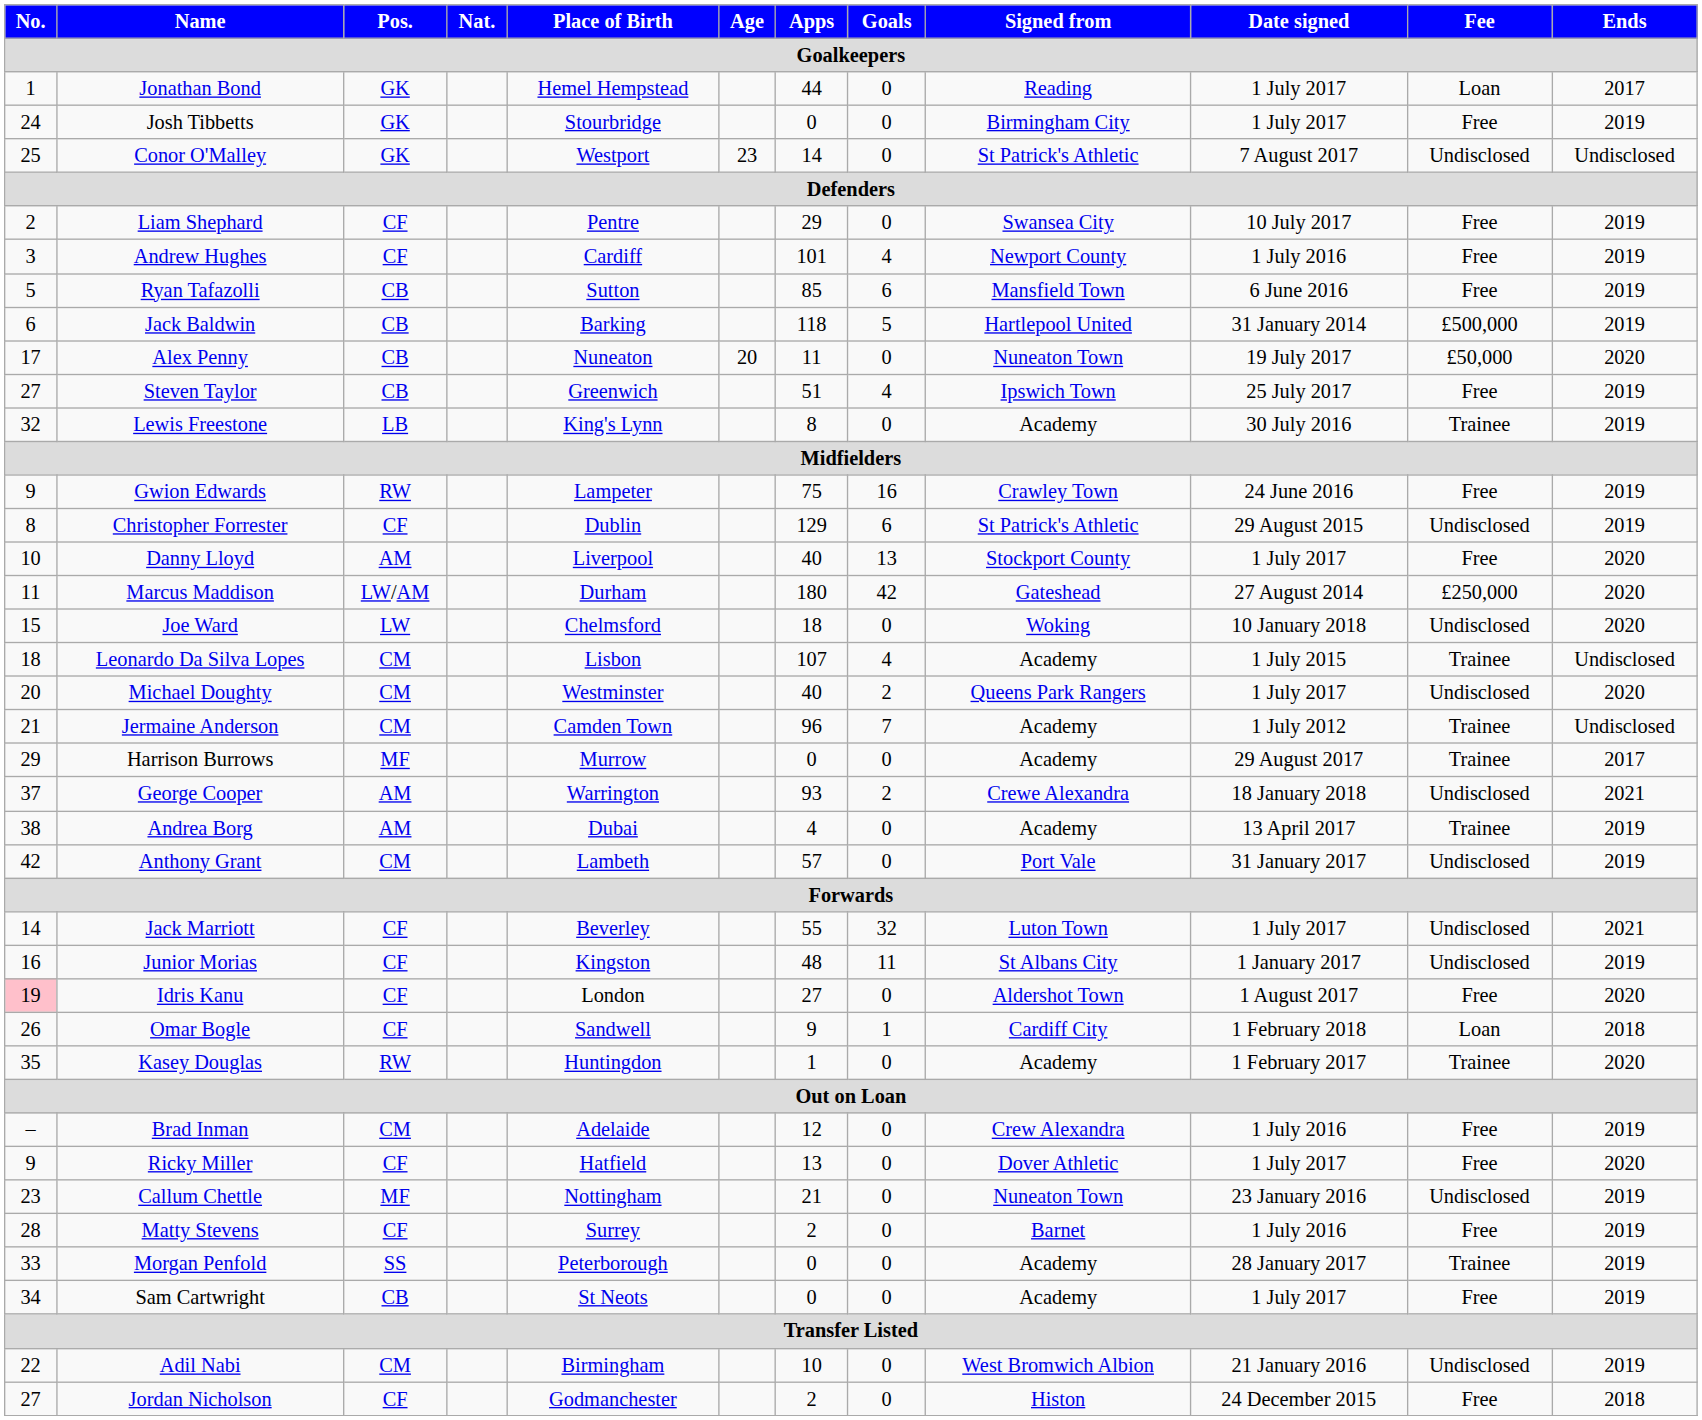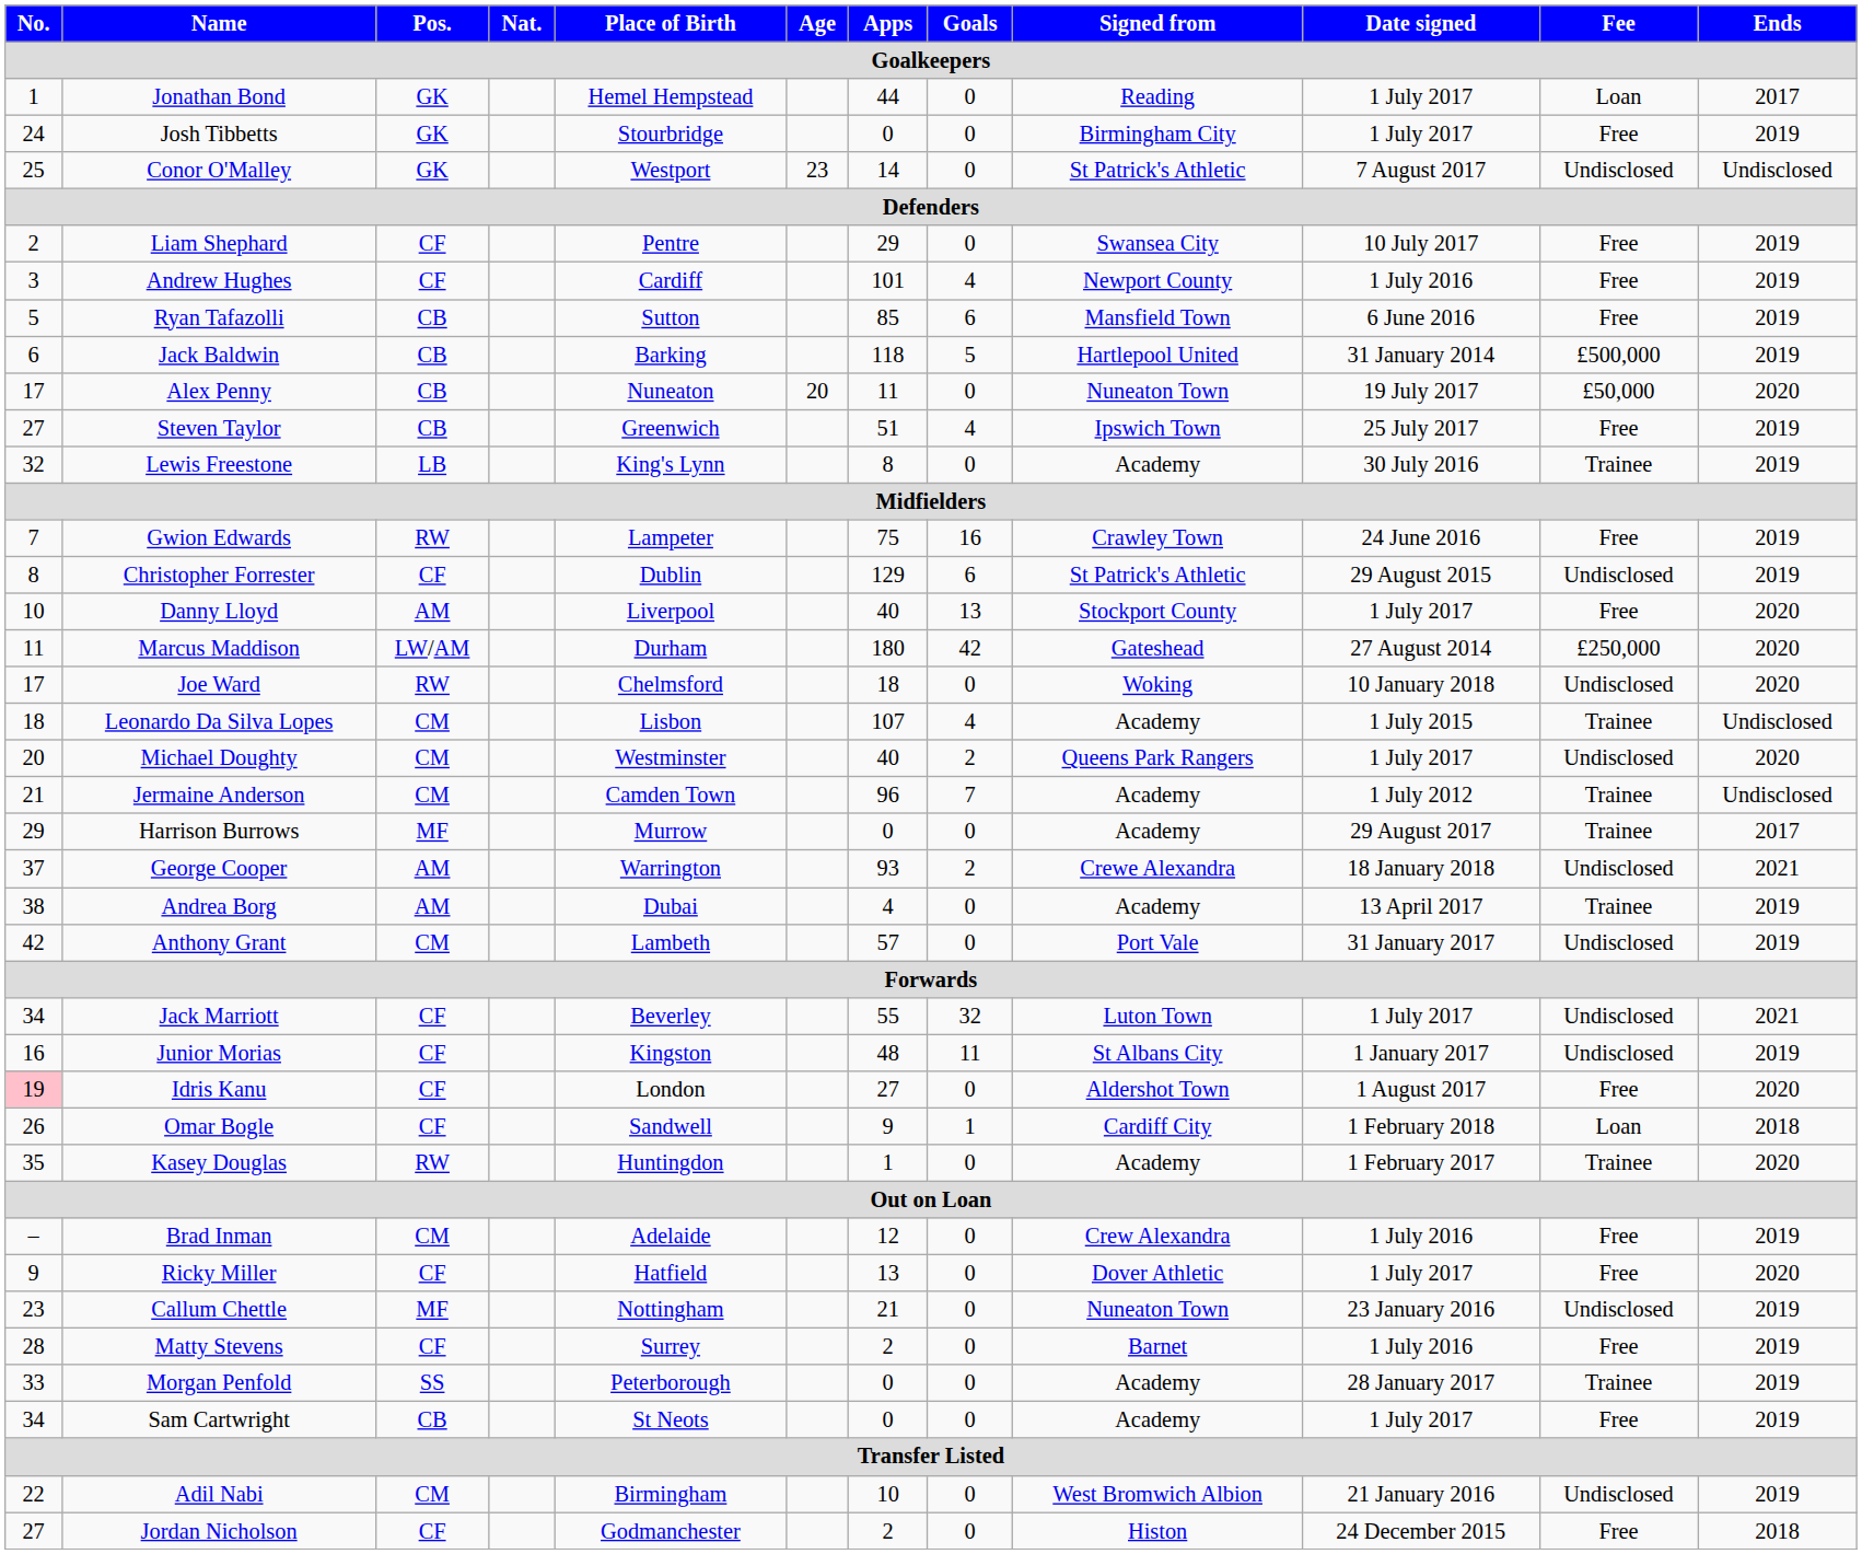 <table class="wikitable" style="text-align:center; font-size:95%; width:100%;">
 <tr>
 <th style="background:blue; color:white; text-align:center;">No.</th>
 <th style="background:blue; color:white; text-align:center;">Name</th>
 <th style="background:blue; color:white; text-align:center;">Pos.</th>
 <th style="background:blue; color:white; text-align:center;">Nat.</th>
 <th style="background:blue; color:white; text-align:center;">Place of Birth</th>
 <th style="background:blue; color:white; text-align:center;">Age</th>
 <th style="background:blue; color:white; text-align:center;">Apps</th>
 <th style="background:blue; color:white; text-align:center;">Goals</th>
 <th style="background:blue; color:white; text-align:center;">Signed from</th>
 <th style="background:blue; color:white; text-align:center;">Date signed</th>
 <th style="background:blue; color:white; text-align:center;">Fee</th>
 <th style="background:blue; color:white; text-align:center;">Ends</th>
 </tr>
 <tr>
 <th colspan="14" style="background:#dcdcdc; text-align:center;">Goalkeepers</th>
 </tr>
 <tr>
 <td>1</td>
 <td><a href='#'>Jonathan Bond</a></td>
 <td><a href='#'>GK</a></td>
 <td></td>
 <td><a href='#'>Hemel Hempstead</a></td>
 <td></td>
 <td>44</td>
 <td>0</td>
 <td><a href='#'>Reading</a></td>
 <td>1 July 2017</td>
 <td>Loan</td>
 <td>2017</td>
 </tr>
 <tr>
 <td>24</td>
 <td>Josh Tibbetts</td>
 <td><a href='#'>GK</a></td>
 <td></td>
 <td><a href='#'>Stourbridge</a></td>
 <td></td>
 <td>0</td>
 <td>0</td>
 <td><a href='#'>Birmingham City</a></td>
 <td>1 July 2017</td>
 <td>Free</td>
 <td>2019</td>
 </tr>
 <tr>
 <td>25</td>
 <td><a href='#'>Conor O'Malley</a></td>
 <td><a href='#'>GK</a></td>
 <td></td>
 <td><a href='#'>Westport</a></td>
 <td>23</td>
 <td>14</td>
 <td>0</td>
 <td><a href='#'>St Patrick's Athletic</a></td>
 <td>7 August 2017</td>
 <td>Undisclosed</td>
 <td>Undisclosed</td>
 </tr>
 <tr>
 <th colspan="14" style="background:#dcdcdc; text-align:center;">Defenders</th>
 </tr>
 <tr>
 <td>2</td>
 <td><a href='#'>Liam Shephard</a></td>
 <td><a href='#'>CF</a></td>
 <td></td>
 <td><a href='#'>Pentre</a></td>
 <td></td>
 <td>29</td>
 <td>0</td>
 <td><a href='#'>Swansea City</a></td>
 <td>10 July 2017</td>
 <td>Free</td>
 <td>2019</td>
 </tr>
 <tr>
 <td>3</td>
 <td><a href='#'>Andrew Hughes</a></td>
 <td><a href='#'>CF</a></td>
 <td></td>
 <td><a href='#'>Cardiff</a></td>
 <td></td>
 <td>101</td>
 <td>4</td>
 <td><a href='#'>Newport County</a></td>
 <td>1 July 2016</td>
 <td>Free</td>
 <td>2019</td>
 </tr>
 <tr>
 <td>5</td>
 <td><a href='#'>Ryan Tafazolli</a></td>
 <td><a href='#'>CB</a></td>
 <td></td>
 <td><a href='#'>Sutton</a></td>
 <td></td>
 <td>85</td>
 <td>6</td>
 <td><a href='#'>Mansfield Town</a></td>
 <td>6 June 2016</td>
 <td>Free</td>
 <td>2019</td>
 </tr>
 <tr>
 <td>6</td>
 <td><a href='#'>Jack Baldwin</a></td>
 <td><a href='#'>CB</a></td>
 <td></td>
 <td><a href='#'>Barking</a></td>
 <td></td>
 <td>118</td>
 <td>5</td>
 <td><a href='#'>Hartlepool United</a></td>
 <td>31 January 2014</td>
 <td>£500,000</td>
 <td>2019</td>
 </tr>
 <tr>
 <td>17</td>
 <td><a href='#'>Alex Penny</a></td>
 <td><a href='#'>CB</a></td>
 <td></td>
 <td><a href='#'>Nuneaton</a></td>
 <td>20</td>
 <td>11</td>
 <td>0</td>
 <td><a href='#'>Nuneaton Town</a></td>
 <td>19 July 2017</td>
 <td>£50,000</td>
 <td>2020</td>
 </tr>
 <tr>
 <td>27</td>
 <td><a href='#'>Steven Taylor</a></td>
 <td><a href='#'>CB</a></td>
 <td></td>
 <td><a href='#'>Greenwich</a></td>
 <td></td>
 <td>51</td>
 <td>4</td>
 <td><a href='#'>Ipswich Town</a></td>
 <td>25 July 2017</td>
 <td>Free</td>
 <td>2019</td>
 </tr>
 <tr>
 <td>32</td>
 <td><a href='#'>Lewis Freestone</a></td>
 <td><a href='#'>LB</a></td>
 <td></td>
 <td><a href='#'>King's Lynn</a></td>
 <td></td>
 <td>8</td>
 <td>0</td>
 <td>Academy</td>
 <td>30 July 2016</td>
 <td>Trainee</td>
 <td>2019</td>
 </tr>
 <tr>
 <th colspan="14" style="background:#dcdcdc; text-align:center;">Midfielders</th>
 </tr>
 <tr>
-<td>9</td>
+<td>7</td>
 <td><a href='#'>Gwion Edwards</a></td>
 <td><a href='#'>RW</a></td>
 <td></td>
 <td><a href='#'>Lampeter</a></td>
 <td></td>
 <td>75</td>
 <td>16</td>
 <td><a href='#'>Crawley Town</a></td>
 <td>24 June 2016</td>
 <td>Free</td>
 <td>2019</td>
 </tr>
 <tr>
 <td>8</td>
 <td><a href='#'>Christopher Forrester</a></td>
 <td><a href='#'>CF</a></td>
 <td></td>
 <td><a href='#'>Dublin</a></td>
 <td></td>
 <td>129</td>
 <td>6</td>
 <td><a href='#'>St Patrick's Athletic</a></td>
 <td>29 August 2015</td>
 <td>Undisclosed</td>
 <td>2019</td>
 </tr>
 <tr>
 <td>10</td>
 <td><a href='#'>Danny Lloyd</a></td>
 <td><a href='#'>AM</a></td>
 <td></td>
 <td><a href='#'>Liverpool</a></td>
 <td></td>
 <td>40</td>
 <td>13</td>
 <td><a href='#'>Stockport County</a></td>
 <td>1 July 2017</td>
 <td>Free</td>
 <td>2020</td>
 </tr>
 <tr>
 <td>11</td>
 <td><a href='#'>Marcus Maddison</a></td>
 <td><a href='#'>LW</a>/<a href='#'>AM</a></td>
 <td></td>
 <td><a href='#'>Durham</a></td>
 <td></td>
 <td>180</td>
 <td>42</td>
 <td><a href='#'>Gateshead</a></td>
 <td>27 August 2014</td>
 <td>£250,000</td>
 <td>2020</td>
 </tr>
 <tr>
-<td>15</td>
+<td>17</td>
 <td><a href='#'>Joe Ward</a></td>
-<td><a href='#'>LW</a></td>
+<td><a href='#'>RW</a></td>
 <td></td>
 <td><a href='#'>Chelmsford</a></td>
 <td></td>
 <td>18</td>
 <td>0</td>
 <td><a href='#'>Woking</a></td>
 <td>10 January 2018</td>
 <td>Undisclosed</td>
 <td>2020</td>
 </tr>
 <tr>
 <td>18</td>
 <td><a href='#'>Leonardo Da Silva Lopes</a></td>
 <td><a href='#'>CM</a></td>
 <td></td>
 <td><a href='#'>Lisbon</a></td>
 <td></td>
 <td>107</td>
 <td>4</td>
 <td>Academy</td>
 <td>1 July 2015</td>
 <td>Trainee</td>
 <td>Undisclosed</td>
 </tr>
 <tr>
 <td>20</td>
 <td><a href='#'>Michael Doughty</a></td>
 <td><a href='#'>CM</a></td>
 <td></td>
 <td><a href='#'>Westminster</a></td>
 <td></td>
 <td>40</td>
 <td>2</td>
 <td><a href='#'>Queens Park Rangers</a></td>
 <td>1 July 2017</td>
 <td>Undisclosed</td>
 <td>2020</td>
 </tr>
 <tr>
 <td>21</td>
 <td><a href='#'>Jermaine Anderson</a></td>
 <td><a href='#'>CM</a></td>
 <td></td>
 <td><a href='#'>Camden Town</a></td>
 <td></td>
 <td>96</td>
 <td>7</td>
 <td>Academy</td>
 <td>1 July 2012</td>
 <td>Trainee</td>
 <td>Undisclosed</td>
 </tr>
 <tr>
 <td>29</td>
 <td>Harrison Burrows</td>
 <td><a href='#'>MF</a></td>
 <td></td>
 <td><a href='#'>Murrow</a></td>
 <td></td>
 <td>0</td>
 <td>0</td>
 <td>Academy</td>
 <td>29 August 2017</td>
 <td>Trainee</td>
 <td>2017</td>
 </tr>
 <tr>
 <td>37</td>
 <td><a href='#'>George Cooper</a></td>
 <td><a href='#'>AM</a></td>
 <td></td>
 <td><a href='#'>Warrington</a></td>
 <td></td>
 <td>93</td>
 <td>2</td>
 <td><a href='#'>Crewe Alexandra</a></td>
 <td>18 January 2018</td>
 <td>Undisclosed</td>
 <td>2021</td>
 </tr>
 <tr>
 <td>38</td>
 <td><a href='#'>Andrea Borg</a></td>
 <td><a href='#'>AM</a></td>
 <td></td>
 <td><a href='#'>Dubai</a></td>
 <td></td>
 <td>4</td>
 <td>0</td>
 <td>Academy</td>
 <td>13 April 2017</td>
 <td>Trainee</td>
 <td>2019</td>
 </tr>
 <tr>
 <td>42</td>
 <td><a href='#'>Anthony Grant</a></td>
 <td><a href='#'>CM</a></td>
 <td></td>
 <td><a href='#'>Lambeth</a></td>
 <td></td>
 <td>57</td>
 <td>0</td>
 <td><a href='#'>Port Vale</a></td>
 <td>31 January 2017</td>
 <td>Undisclosed</td>
 <td>2019</td>
 </tr>
 <tr>
 <th colspan="14" style="background:#dcdcdc; text-align:center;">Forwards</th>
 </tr>
 <tr>
-<td>14</td>
+<td>34</td>
 <td><a href='#'>Jack Marriott</a></td>
 <td><a href='#'>CF</a></td>
 <td></td>
 <td><a href='#'>Beverley</a></td>
 <td></td>
 <td>55</td>
 <td>32</td>
 <td><a href='#'>Luton Town</a></td>
 <td>1 July 2017</td>
 <td>Undisclosed</td>
 <td>2021</td>
 </tr>
 <tr>
 <td>16</td>
 <td><a href='#'>Junior Morias</a></td>
 <td><a href='#'>CF</a></td>
 <td></td>
 <td><a href='#'>Kingston</a></td>
 <td></td>
 <td>48</td>
 <td>11</td>
 <td><a href='#'>St Albans City</a></td>
 <td>1 January 2017</td>
 <td>Undisclosed</td>
 <td>2019</td>
 </tr>
 <tr>
 <td style="background: pink;">19</td>
 <td><a href='#'>Idris Kanu</a></td>
 <td><a href='#'>CF</a></td>
 <td></td>
 <td>London</td>
 <td></td>
 <td>27</td>
 <td>0</td>
 <td><a href='#'>Aldershot Town</a></td>
 <td>1 August 2017</td>
 <td>Free</td>
 <td>2020</td>
 </tr>
 <tr>
 <td>26</td>
 <td><a href='#'>Omar Bogle</a></td>
 <td><a href='#'>CF</a></td>
 <td></td>
 <td><a href='#'>Sandwell</a></td>
 <td></td>
 <td>9</td>
 <td>1</td>
 <td><a href='#'>Cardiff City</a></td>
 <td>1 February 2018</td>
 <td>Loan</td>
 <td>2018</td>
 </tr>
 <tr>
 <td>35</td>
 <td><a href='#'>Kasey Douglas</a></td>
 <td><a href='#'>RW</a></td>
 <td></td>
 <td><a href='#'>Huntingdon</a></td>
 <td></td>
 <td>1</td>
 <td>0</td>
 <td>Academy</td>
 <td>1 February 2017</td>
 <td>Trainee</td>
 <td>2020</td>
 </tr>
 <tr>
 <th colspan="14" style="background:#dcdcdc; text-align:center;">Out on Loan</th>
 </tr>
 <tr>
 <td>–</td>
 <td><a href='#'>Brad Inman</a></td>
 <td><a href='#'>CM</a></td>
 <td></td>
 <td><a href='#'>Adelaide</a></td>
 <td></td>
 <td>12</td>
 <td>0</td>
 <td><a href='#'>Crew Alexandra</a></td>
 <td>1 July 2016</td>
 <td>Free</td>
 <td>2019</td>
 </tr>
 <tr>
 <td>9</td>
 <td><a href='#'>Ricky Miller</a></td>
 <td><a href='#'>CF</a></td>
 <td></td>
 <td><a href='#'>Hatfield</a></td>
 <td></td>
 <td>13</td>
 <td>0</td>
 <td><a href='#'>Dover Athletic</a></td>
 <td>1 July 2017</td>
 <td>Free</td>
 <td>2020</td>
 </tr>
 <tr>
 <td>23</td>
 <td><a href='#'>Callum Chettle</a></td>
 <td><a href='#'>MF</a></td>
 <td></td>
 <td><a href='#'>Nottingham</a></td>
 <td></td>
 <td>21</td>
 <td>0</td>
 <td><a href='#'>Nuneaton Town</a></td>
 <td>23 January 2016</td>
 <td>Undisclosed</td>
 <td>2019</td>
 </tr>
 <tr>
 <td>28</td>
 <td><a href='#'>Matty Stevens</a></td>
 <td><a href='#'>CF</a></td>
 <td></td>
 <td><a href='#'>Surrey</a></td>
 <td></td>
 <td>2</td>
 <td>0</td>
 <td><a href='#'>Barnet</a></td>
 <td>1 July 2016</td>
 <td>Free</td>
 <td>2019</td>
 </tr>
 <tr>
 <td>33</td>
 <td><a href='#'>Morgan Penfold</a></td>
 <td><a href='#'>SS</a></td>
 <td></td>
 <td><a href='#'>Peterborough</a></td>
 <td></td>
 <td>0</td>
 <td>0</td>
 <td>Academy</td>
 <td>28 January 2017</td>
 <td>Trainee</td>
 <td>2019</td>
 </tr>
 <tr>
 <td>34</td>
 <td>Sam Cartwright</td>
 <td><a href='#'>CB</a></td>
 <td></td>
 <td><a href='#'>St Neots</a></td>
 <td></td>
 <td>0</td>
 <td>0</td>
 <td>Academy</td>
 <td>1 July 2017</td>
 <td>Free</td>
 <td>2019</td>
 </tr>
 <tr>
 <th colspan="14" style="background:#dcdcdc; text-align:center;">Transfer Listed</th>
 </tr>
 <tr>
 <td>22</td>
 <td><a href='#'>Adil Nabi</a></td>
 <td><a href='#'>CM</a></td>
 <td></td>
 <td><a href='#'>Birmingham</a></td>
 <td></td>
 <td>10</td>
 <td>0</td>
 <td><a href='#'>West Bromwich Albion</a></td>
 <td>21 January 2016</td>
 <td>Undisclosed</td>
 <td>2019</td>
 </tr>
 <tr>
 <td>27</td>
 <td><a href='#'>Jordan Nicholson</a></td>
 <td><a href='#'>CF</a></td>
 <td></td>
 <td><a href='#'>Godmanchester</a></td>
 <td></td>
 <td>2</td>
 <td>0</td>
 <td><a href='#'>Histon</a></td>
 <td>24 December 2015</td>
 <td>Free</td>
 <td>2018</td>
 </tr>
 <tr>
 </tr>
 </table>
